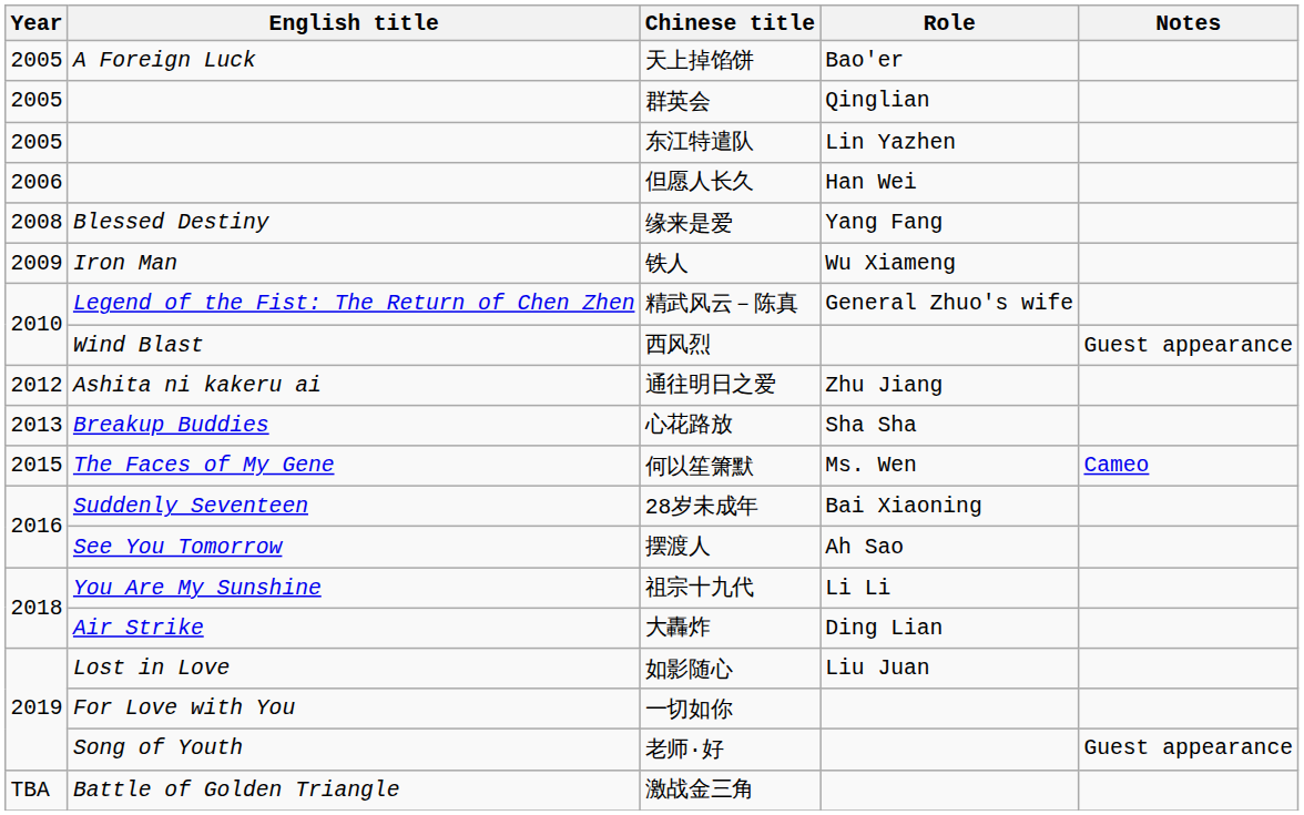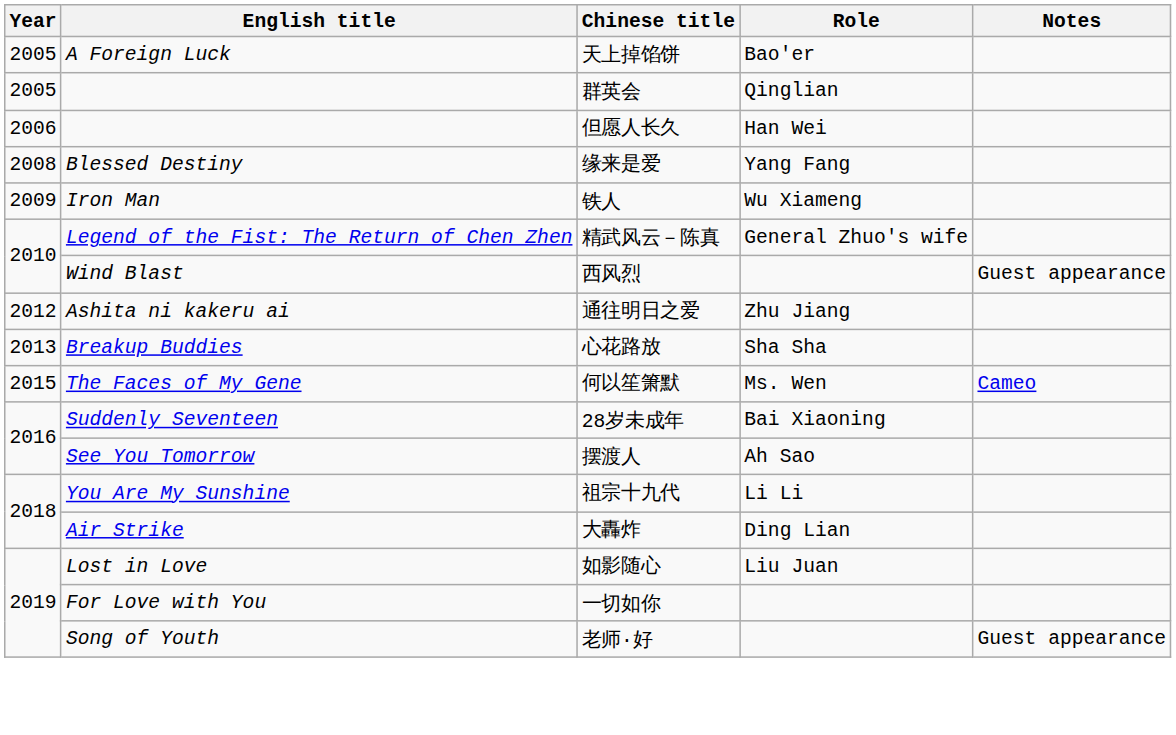 <table class="wikitable sortable">
 <tr>
 <th>Year</th>
 <th>English title</th>
 <th>Chinese title</th>
 <th>Role</th>
 <th class="unsortable">Notes</th>
 </tr>
 <tr>
 <td>2005</td>
 <td><em>A Foreign Luck</em></td>
 <td>天上掉馅饼</td>
 <td>Bao'er</td>
 <td></td>
 </tr>
 <tr>
 <td>2005</td>
 <td></td>
 <td>群英会</td>
 <td>Qinglian</td>
-<td></td>
-</tr>
-<tr>
-<td>2005</td>
-<td></td>
-<td>东江特遣队</td>
-<td>Lin Yazhen</td>
 <td></td>
 </tr>
 <tr>
 <td>2006</td>
 <td></td>
 <td>但愿人长久</td>
 <td>Han Wei</td>
 <td></td>
 </tr>
 <tr>
 <td>2008</td>
 <td><em>Blessed Destiny</em></td>
 <td>缘来是爱</td>
 <td>Yang Fang</td>
 <td></td>
 </tr>
 <tr>
 <td>2009</td>
 <td><em>Iron Man</em></td>
 <td>铁人</td>
 <td>Wu Xiameng</td>
 <td></td>
 </tr>
 <tr>
 <td rowspan=2>2010</td>
 <td><em><a href='#'>Legend of the Fist: The Return of Chen Zhen</a></em></td>
 <td>精武风云－陈真</td>
 <td>General Zhuo's wife</td>
 <td></td>
 </tr>
 <tr>
 <td><em>Wind Blast</em></td>
 <td>西风烈</td>
 <td></td>
 <td>Guest appearance</td>
 </tr>
 <tr>
 <td>2012</td>
 <td><em>Ashita ni kakeru ai</em></td>
 <td>通往明日之爱</td>
 <td>Zhu Jiang</td>
 <td></td>
 </tr>
 <tr>
 <td>2013</td>
 <td><em><a href='#'>Breakup Buddies</a></em></td>
 <td>心花路放</td>
 <td>Sha Sha</td>
 <td></td>
 </tr>
 <tr>
 <td>2015</td>
 <td><em><a href='#'>The Faces of My Gene</a></em></td>
 <td>何以笙箫默</td>
 <td>Ms. Wen</td>
 <td><a href='#'>Cameo</a></td>
 </tr>
 <tr>
 <td rowspan=2>2016</td>
 <td><em><a href='#'>Suddenly Seventeen</a></em></td>
 <td>28岁未成年</td>
 <td>Bai Xiaoning</td>
 <td></td>
 </tr>
 <tr>
 <td><em><a href='#'>See You Tomorrow</a></em></td>
 <td>摆渡人</td>
 <td>Ah Sao</td>
 <td></td>
 </tr>
 <tr>
 <td rowspan=2>2018</td>
 <td><em><a href='#'>You Are My Sunshine</a></em></td>
 <td>祖宗十九代</td>
 <td>Li Li</td>
 <td></td>
 </tr>
 <tr>
 <td><em><a href='#'>Air Strike</a></em></td>
 <td>大轟炸</td>
 <td>Ding Lian</td>
 <td></td>
 </tr>
 <tr>
 <td rowspan=3>2019</td>
 <td><em>Lost in Love</em></td>
 <td>如影随心</td>
 <td>Liu Juan</td>
 <td></td>
 </tr>
 <tr>
 <td><em>For Love with You</em></td>
 <td>一切如你</td>
 <td></td>
 <td></td>
 </tr>
 <tr>
 <td><em>Song of Youth</em></td>
 <td>老师·好</td>
 <td></td>
 <td>Guest appearance</td>
 </tr>
-<tr>
-<td>TBA</td>
-<td><em>Battle of Golden Triangle</em></td>
-<td>激战金三角</td>
-<td></td>
-<td></td>
-</tr>
 </table>
